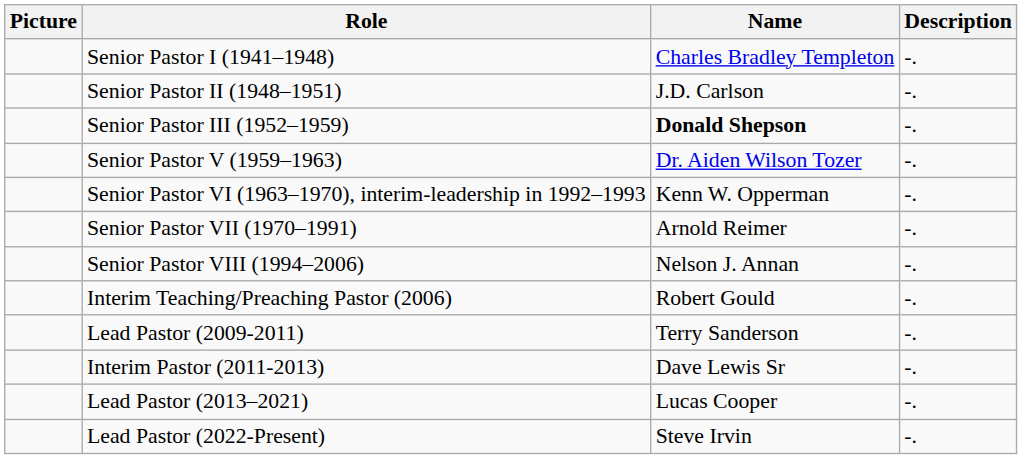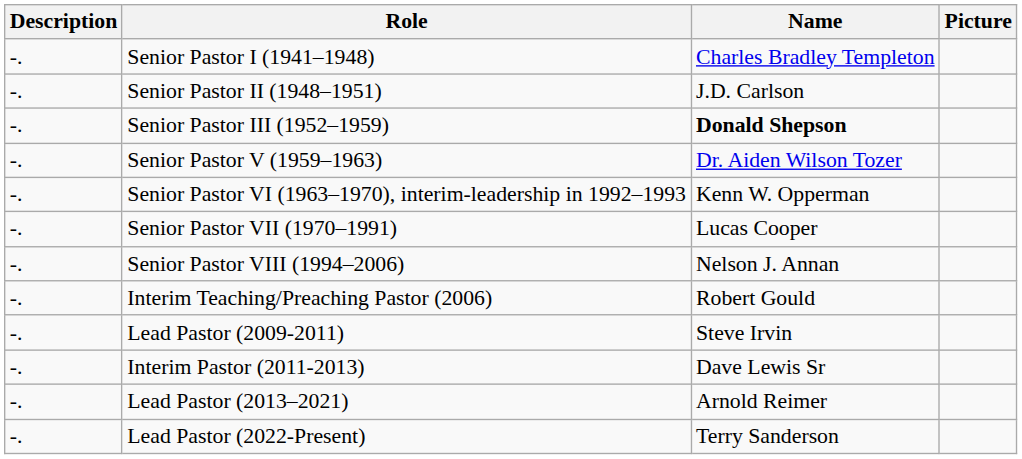 <table class="wikitable">
 <tr>
-<th>Picture</th>
+<th>Description</th>
 <th>Role</th>
 <th>Name</th>
-<th>Description</th>
+<th>Picture</th>
 </tr>
 <tr>
-<td></td>
+<td>-.</td>
 <td>Senior Pastor I (1941–1948)</td>
 <td><a href='#'>Charles Bradley Templeton</a></td>
-<td>-.</td>
+<td></td>
 </tr>
 <tr>
-<td></td>
+<td>-.</td>
 <td>Senior Pastor II (1948–1951)</td>
 <td>J.D. Carlson</td>
-<td>-.</td>
+<td></td>
 </tr>
 <tr>
-<td></td>
+<td>-.</td>
 <td>Senior Pastor III (1952–1959)</td>
 <td><strong>Donald Shepson</strong></td>
-<td>-.</td>
+<td></td>
 </tr>
 <tr>
-<td></td>
+<td>-.</td>
 <td>Senior Pastor V (1959–1963)</td>
 <td><a href='#'>Dr. Aiden Wilson Tozer</a></td>
-<td>-.</td>
+<td></td>
 </tr>
 <tr>
-<td></td>
+<td>-.</td>
 <td>Senior Pastor VI (1963–1970), interim-leadership in 1992–1993</td>
 <td>Kenn W. Opperman</td>
-<td>-.</td>
+<td></td>
 </tr>
 <tr>
+<td>-.</td>
+<td>Senior Pastor VII (1970–1991)</td>
+<td>Lucas Cooper</td>
 <td></td>
-<td>Senior Pastor VII (1970–1991)</td>
-<td>Arnold Reimer</td>
-<td>-.</td>
 </tr>
 <tr>
-<td></td>
+<td>-.</td>
 <td>Senior Pastor VIII (1994–2006)</td>
 <td>Nelson J. Annan</td>
-<td>-.</td>
+<td></td>
 </tr>
 <tr>
-<td></td>
+<td>-.</td>
 <td>Interim Teaching/Preaching Pastor (2006)</td>
 <td>Robert Gould</td>
-<td>-.</td>
+<td></td>
 </tr>
 <tr>
+<td>-.</td>
+<td>Lead Pastor (2009-2011)</td>
+<td>Steve Irvin</td>
 <td></td>
-<td>Lead Pastor (2009-2011)</td>
-<td>Terry Sanderson</td>
-<td>-.</td>
 </tr>
 <tr>
-<td></td>
+<td>-.</td>
 <td>Interim Pastor (2011-2013)</td>
 <td>Dave Lewis Sr</td>
-<td>-.</td>
+<td></td>
 </tr>
 <tr>
+<td>-.</td>
+<td>Lead Pastor (2013–2021)</td>
+<td>Arnold Reimer</td>
 <td></td>
-<td>Lead Pastor (2013–2021)</td>
-<td>Lucas Cooper</td>
-<td>-.</td>
 </tr>
 <tr>
+<td>-.</td>
+<td>Lead Pastor (2022-Present)</td>
+<td>Terry Sanderson</td>
 <td></td>
-<td>Lead Pastor (2022-Present)</td>
-<td>Steve Irvin</td>
-<td>-.</td>
 </tr>
 </table>
